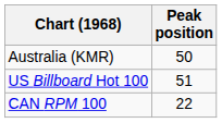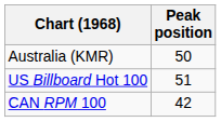 <table class="wikitable sortable">
 <tr>
 <th align="left">Chart (1968)</th>
 <th align="center">Peak<br>position</th>
 </tr>
 <tr>
 <td align="left">Australia (KMR) </td>
 <td align="center">50</td>
 </tr>
 <tr>
 <td align="left"><a href='#'>US <em>Billboard</em> Hot 100</a></td>
 <td align="center">51</td>
 </tr>
 <tr>
 <td align="left"><a href='#'>CAN <em>RPM</em> 100</a></td>
-<td align="center">22</td>
+<td align="center">42</td>
 </tr>
 </table>
